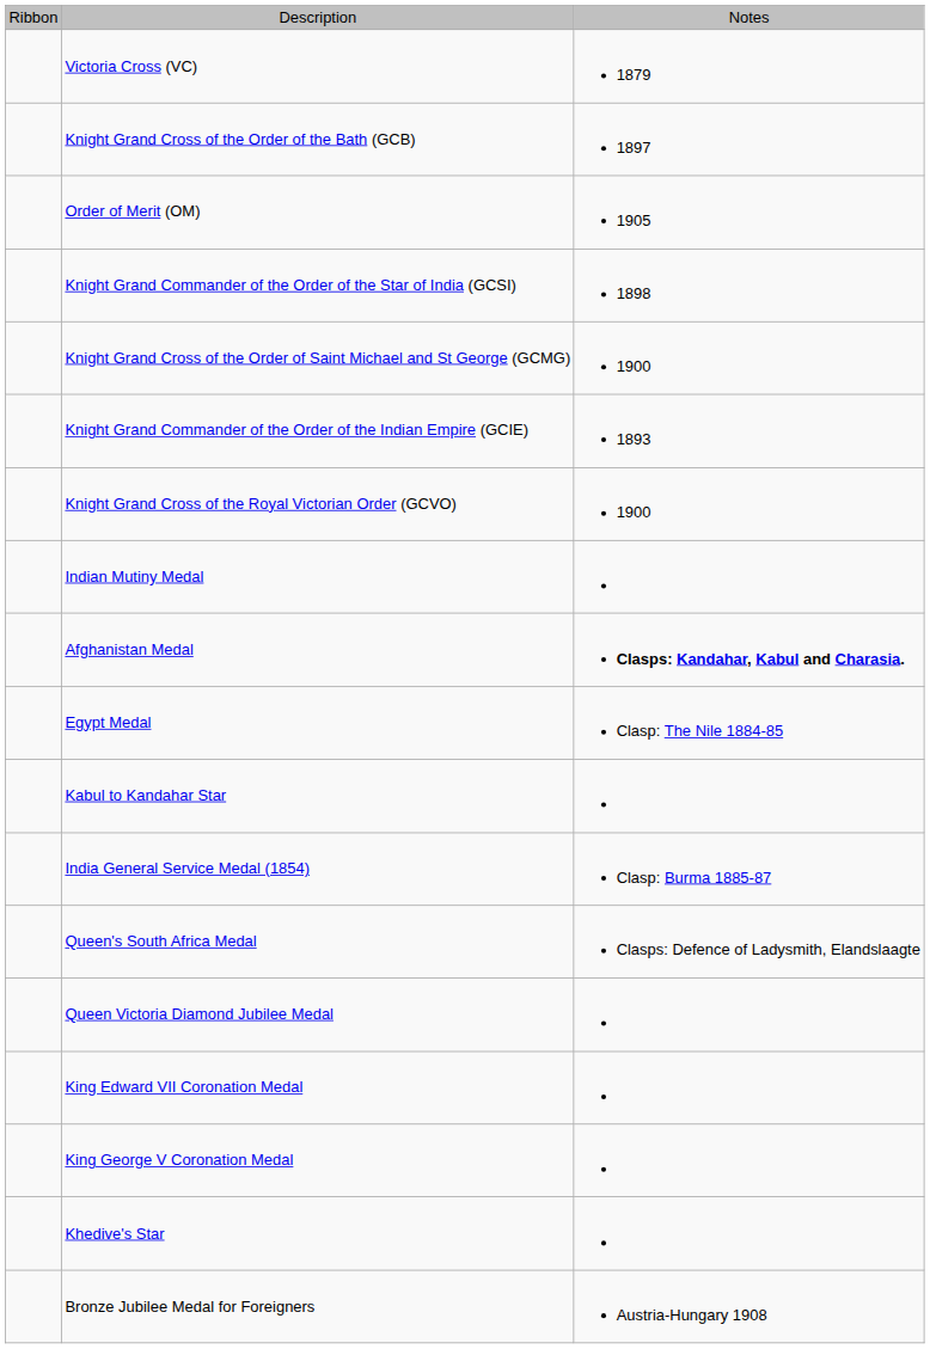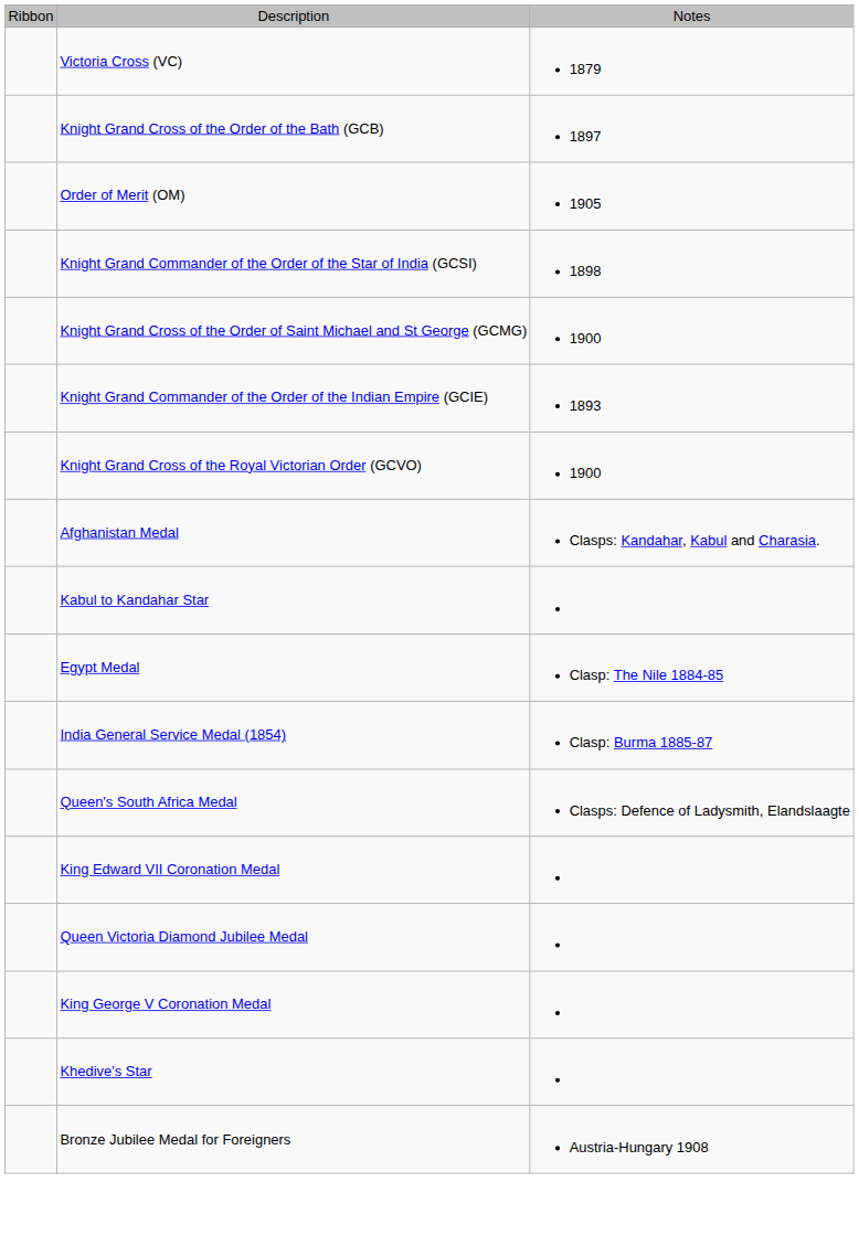 <table class="wikitable">
 <tr style="background:silver;" align="center">
 <td>Ribbon</td>
 <td>Description</td>
 <td>Notes</td>
 </tr>
 <tr>
 <td></td>
 <td><a href='#'>Victoria Cross</a> (VC)</td>
 <td><br><ul><li>1879</li></ul></td>
 </tr>
 <tr>
 <td></td>
 <td><a href='#'>Knight Grand Cross of the Order of the Bath</a> (GCB)</td>
 <td><br><ul><li>1897</li></ul></td>
 </tr>
 <tr>
 <td></td>
 <td><a href='#'>Order of Merit</a> (OM)</td>
 <td><br><ul><li>1905</li></ul></td>
 </tr>
 <tr>
 <td></td>
 <td><a href='#'>Knight Grand Commander of the Order of the Star of India</a> (GCSI)</td>
 <td><br><ul><li>1898</li></ul></td>
 </tr>
 <tr>
 <td></td>
 <td><a href='#'>Knight Grand Cross of the Order of Saint Michael and St George</a> (GCMG)</td>
 <td><br><ul><li>1900</li></ul></td>
 </tr>
 <tr>
 <td></td>
 <td><a href='#'>Knight Grand Commander of the Order of the Indian Empire</a> (GCIE)</td>
 <td><br><ul><li>1893</li></ul></td>
 </tr>
 <tr>
 <td></td>
 <td><a href='#'>Knight Grand Cross of the Royal Victorian Order</a> (GCVO)</td>
 <td><br><ul><li>1900</li></ul></td>
 </tr>
 <tr>
 <td></td>
-<td><a href='#'>Indian Mutiny Medal</a></td>
-<td><br><ul><li></li></ul></td>
+<td><a href='#'>Afghanistan Medal</a></td>
+<td><br><ul><li>Clasps: <a href='#'>Kandahar</a>, <a href='#'>Kabul</a> and <a href='#'>Charasia</a>.</li></ul></td>
 </tr>
 <tr>
 <td></td>
-<td><a href='#'>Afghanistan Medal</a></td>
-<td><strong><br><ul><li>Clasps: <a href='#'>Kandahar</a>, <a href='#'>Kabul</a> and <a href='#'>Charasia</a>.</li></ul></strong></td>
+<td><a href='#'>Kabul to Kandahar Star</a></td>
+<td><br><ul><li></li></ul></td>
 </tr>
 <tr>
 <td></td>
 <td><a href='#'>Egypt Medal</a></td>
 <td><br><ul><li>Clasp: <a href='#'>The Nile 1884-85</a></li></ul></td>
-</tr>
-<tr>
-<td></td>
-<td><a href='#'>Kabul to Kandahar Star</a></td>
-<td><br><ul><li></li></ul></td>
 </tr>
 <tr>
 <td></td>
 <td><a href='#'>India General Service Medal (1854)</a></td>
 <td><br><ul><li>Clasp: <a href='#'>Burma 1885-87</a></li></ul></td>
 </tr>
 <tr>
 <td></td>
 <td><a href='#'>Queen's South Africa Medal</a></td>
 <td><br><ul><li>Clasps: Defence of Ladysmith, Elandslaagte</li></ul></td>
 </tr>
 <tr>
 <td></td>
-<td><a href='#'>Queen Victoria Diamond Jubilee Medal</a></td>
+<td><a href='#'>King Edward VII Coronation Medal</a></td>
 <td><br><ul><li></li></ul></td>
 </tr>
 <tr>
 <td></td>
-<td><a href='#'>King Edward VII Coronation Medal</a></td>
+<td><a href='#'>Queen Victoria Diamond Jubilee Medal</a></td>
 <td><br><ul><li></li></ul></td>
 </tr>
 <tr>
 <td></td>
 <td><a href='#'>King George V Coronation Medal</a></td>
 <td><br><ul><li></li></ul></td>
 </tr>
 <tr>
 <td></td>
 <td><a href='#'>Khedive's Star</a></td>
 <td><br><ul><li></li></ul></td>
 </tr>
 <tr>
 <td></td>
 <td>Bronze Jubilee Medal for Foreigners</td>
 <td><br><ul><li>Austria-Hungary 1908</li></ul></td>
 </tr>
 </table>
